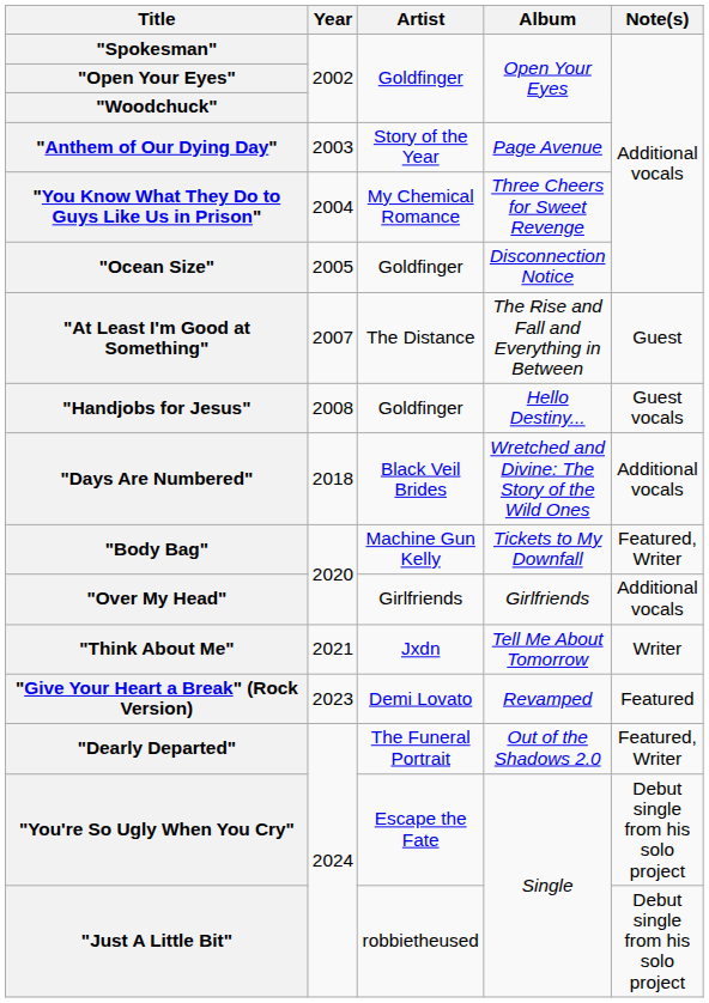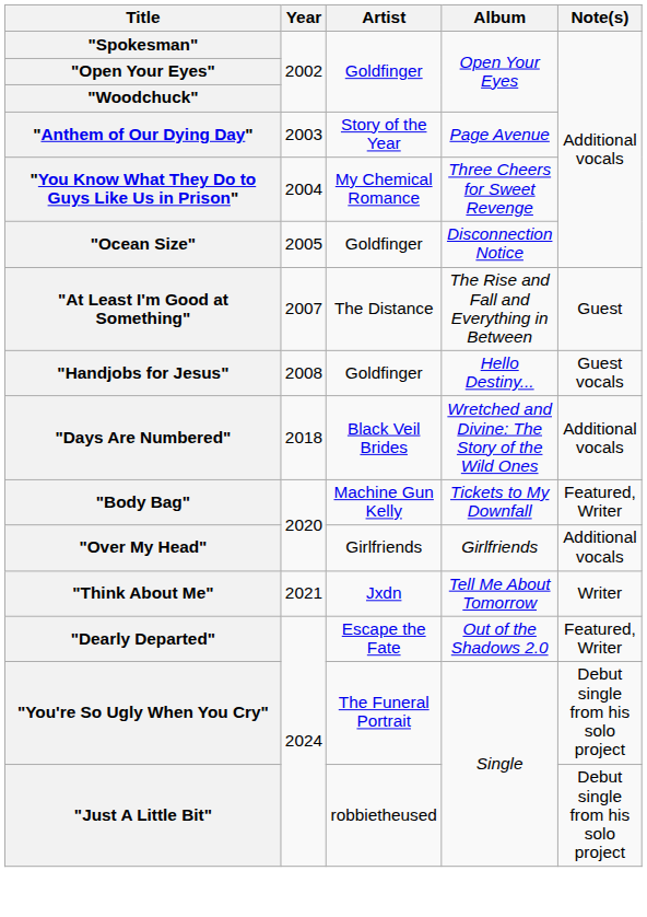 <table class="wikitable plainrowheaders" style="text-align:center">
 <tr>
 <th scope="col" style="width:16em">Title</th>
 <th scope="col">Year</th>
 <th scope="col">Artist</th>
 <th scope="col">Album</th>
 <th scope="col">Note(s)</th>
 </tr>
 <tr>
 <th scope="row">"Spokesman"</th>
 <td rowspan="3">2002</td>
 <td rowspan="3"><a href='#'>Goldfinger</a></td>
 <td rowspan="3"><em><a href='#'>Open Your Eyes</a></em></td>
 <td rowspan="6">Additional vocals</td>
 </tr>
 <tr>
 <th scope="row">"Open Your Eyes"</th>
 </tr>
 <tr>
 <th scope="row">"Woodchuck"</th>
 </tr>
 <tr>
 <th scope="row">"<a href='#'>Anthem of Our Dying Day</a>"</th>
 <td>2003</td>
 <td><a href='#'>Story of the Year</a></td>
 <td><em><a href='#'>Page Avenue</a></em></td>
 </tr>
 <tr>
 <th scope="row">"<a href='#'>You Know What They Do to Guys Like Us in Prison</a>"</th>
 <td>2004</td>
 <td><a href='#'>My Chemical Romance</a></td>
 <td><em><a href='#'>Three Cheers for Sweet Revenge</a></em></td>
 </tr>
 <tr>
 <th scope="row">"Ocean Size"</th>
 <td>2005</td>
 <td>Goldfinger</td>
 <td><em><a href='#'>Disconnection Notice</a></em></td>
 </tr>
 <tr>
 <th scope="row">"At Least I'm Good at Something"</th>
 <td>2007</td>
 <td>The Distance</td>
 <td><em>The Rise and Fall and Everything in Between</em></td>
 <td>Guest</td>
 </tr>
 <tr>
 <th scope="row">"Handjobs for Jesus"</th>
 <td>2008</td>
 <td>Goldfinger</td>
 <td><em><a href='#'>Hello Destiny...</a></em></td>
 <td>Guest vocals</td>
 </tr>
 <tr>
 <th scope="row">"Days Are Numbered"</th>
 <td>2018</td>
 <td><a href='#'>Black Veil Brides</a></td>
 <td><em><a href='#'>Wretched and Divine: The Story of the Wild Ones</a></em></td>
 <td>Additional vocals</td>
 </tr>
 <tr>
 <th scope="row">"Body Bag"</th>
 <td rowspan="2">2020</td>
 <td><a href='#'>Machine Gun Kelly</a></td>
 <td><em><a href='#'>Tickets to My Downfall</a></em></td>
 <td>Featured, Writer</td>
 </tr>
 <tr>
 <th scope="row">"Over My Head"</th>
 <td>Girlfriends</td>
 <td><em>Girlfriends</em></td>
 <td>Additional vocals</td>
 </tr>
 <tr>
 <th scope="row">"Think About Me"</th>
 <td>2021</td>
 <td><a href='#'>Jxdn</a></td>
 <td><em><a href='#'>Tell Me About Tomorrow</a></em></td>
 <td>Writer</td>
 </tr>
 <tr>
-<th scope="row">"<a href='#'>Give Your Heart a Break</a>" (Rock Version)</th>
-<td>2023</td>
-<td><a href='#'>Demi Lovato</a></td>
-<td><em><a href='#'>Revamped</a></em></td>
-<td>Featured</td>
-</tr>
-<tr>
 <th scope="row">"Dearly Departed"</th>
 <td rowspan="3">2024</td>
-<td><a href='#'>The Funeral Portrait</a></td>
+<td><a href='#'>Escape the Fate</a></td>
 <td><em><a href='#'>Out of the Shadows 2.0</a></em></td>
 <td>Featured, Writer</td>
 </tr>
 <tr>
 <th scope="row">"You're So Ugly When You Cry"</th>
-<td><a href='#'>Escape the Fate</a></td>
+<td><a href='#'>The Funeral Portrait</a></td>
 <td rowspan="2"><em>Single</em></td>
 <td>Debut single from his solo project</td>
 </tr>
 <tr>
 <th scope="row">"Just A Little Bit"</th>
 <td>robbietheused</td>
 <td>Debut single from his solo project</td>
 </tr>
 </table>
